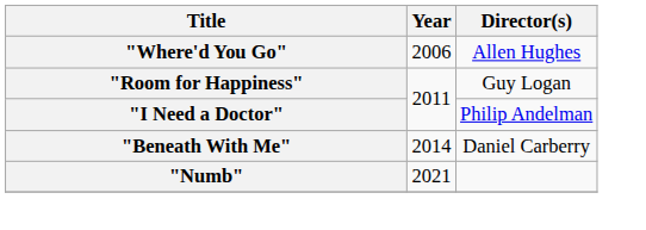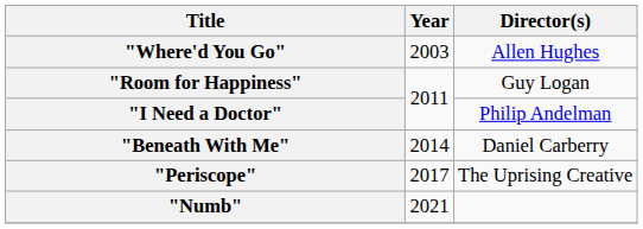 <table class="wikitable plainrowheaders" style="text-align:center;">
 <tr>
 <th scope="col" style="width:20em;">Title</th>
 <th scope="col">Year</th>
 <th scope="col">Director(s)</th>
 </tr>
 <tr>
 <th scope="row">"Where'd You Go"<br></th>
-<td>2006</td>
+<td>2003</td>
 <td><a href='#'>Allen Hughes</a></td>
 </tr>
 <tr>
 <th scope="row">"Room for Happiness"<br></th>
 <td rowspan="2">2011</td>
 <td>Guy Logan</td>
 </tr>
 <tr>
 <th scope="row">"I Need a Doctor"<br></th>
 <td><a href='#'>Philip Andelman</a></td>
 </tr>
 <tr>
 <th scope="row">"Beneath With Me"<br></th>
 <td>2014</td>
 <td>Daniel Carberry</td>
 </tr>
 <tr>
+<th scope="row">"Periscope"<br></th>
+<td>2017</td>
+<td>The Uprising Creative</td>
+</tr>
+<tr>
 <th scope="row">"Numb"<br></th>
 <td>2021</td>
 <td></td>
 </tr>
 <tr>
 </tr>
 </table>
